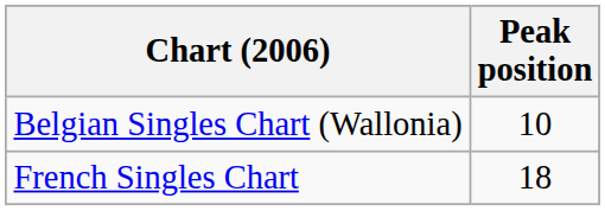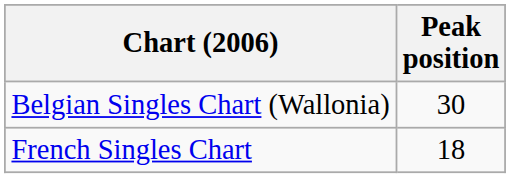 <table class="wikitable sortable">
 <tr>
 <th>Chart (2006)</th>
 <th>Peak<br>position</th>
 </tr>
 <tr>
 <td><a href='#'>Belgian Singles Chart</a> (Wallonia)</td>
-<td align="center">10</td>
+<td align="center">30</td>
 </tr>
 <tr>
 <td><a href='#'>French Singles Chart</a></td>
 <td align="center">18</td>
 </tr>
 </table>
